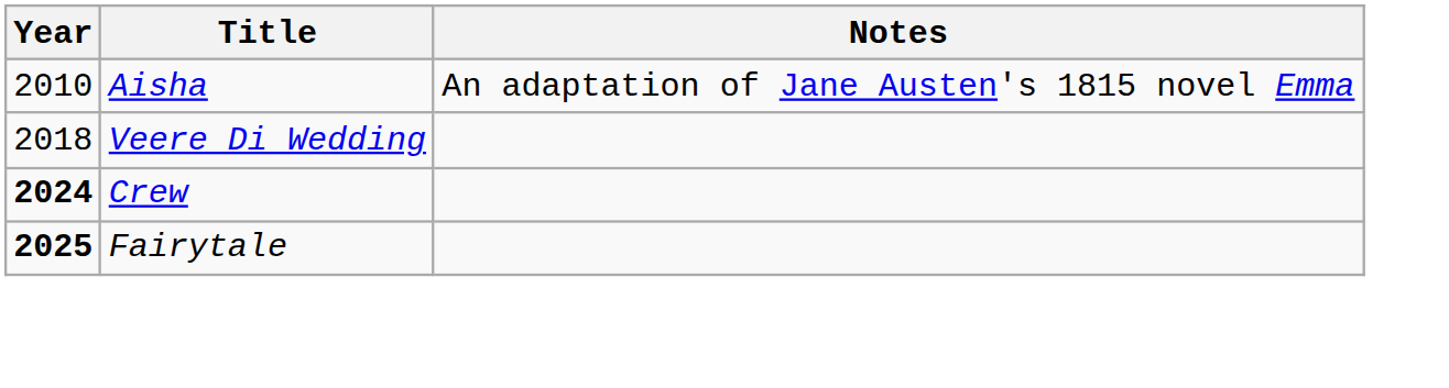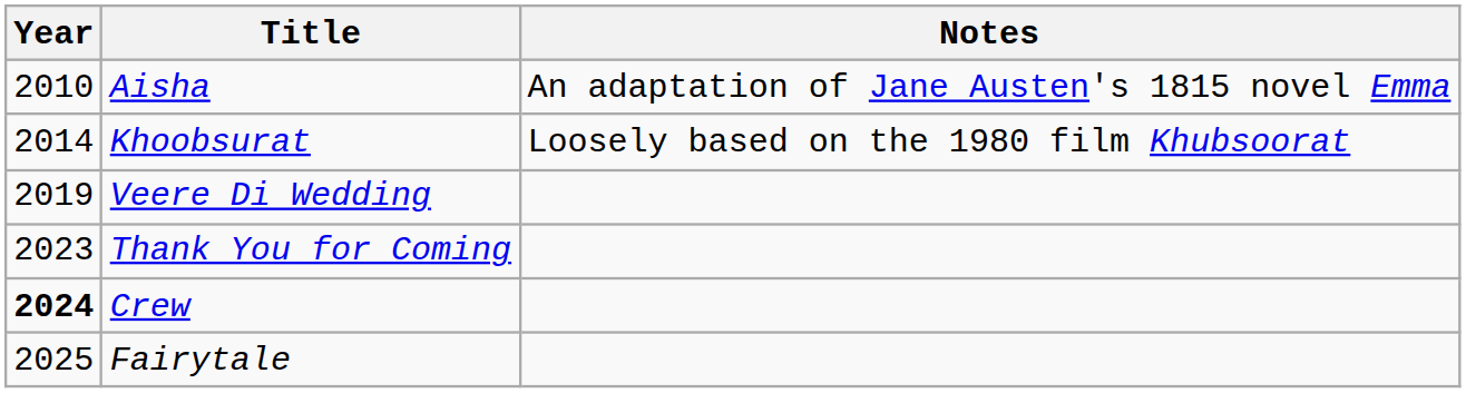 <table class=wikitable>
 <tr>
 <th>Year</th>
 <th>Title</th>
 <th>Notes</th>
 </tr>
 <tr>
 <td>2010</td>
 <td><em><a href='#'>Aisha</a></em></td>
 <td>An adaptation of <a href='#'>Jane Austen</a>'s 1815 novel <em><a href='#'>Emma</a></em></td>
 </tr>
 <tr>
-<td>2018</td>
+<td>2014</td>
+<td><em><a href='#'>Khoobsurat</a></em></td>
+<td>Loosely based on the 1980 film <em><a href='#'>Khubsoorat</a></em></td>
+</tr>
+<tr>
+<td>2019</td>
 <td><em><a href='#'>Veere Di Wedding</a></em></td>
+<td></td>
+</tr>
+<tr>
+<td>2023</td>
+<td><em><a href='#'>Thank You for Coming</a></em></td>
 <td></td>
 </tr>
 <tr>
 <td><strong>2024</strong></td>
 <td><em><a href='#'>Crew</a></em></td>
 <td></td>
 </tr>
 <tr>
-<td><strong>2025</strong></td>
+<td>2025</td>
 <td><em>Fairytale</em></td>
 <td></td>
 </tr>
 </table>
